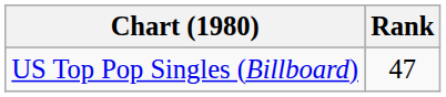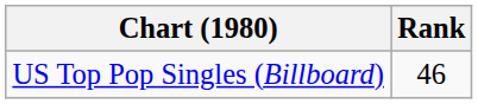 <table class="wikitable">
 <tr>
 <th>Chart (1980)</th>
 <th style="text-align:center;">Rank</th>
 </tr>
 <tr>
 <td><a href='#'>US Top Pop Singles (<em>Billboard</em>)</a></td>
-<td align="center">47</td>
+<td align="center">46</td>
 </tr>
 </table>
